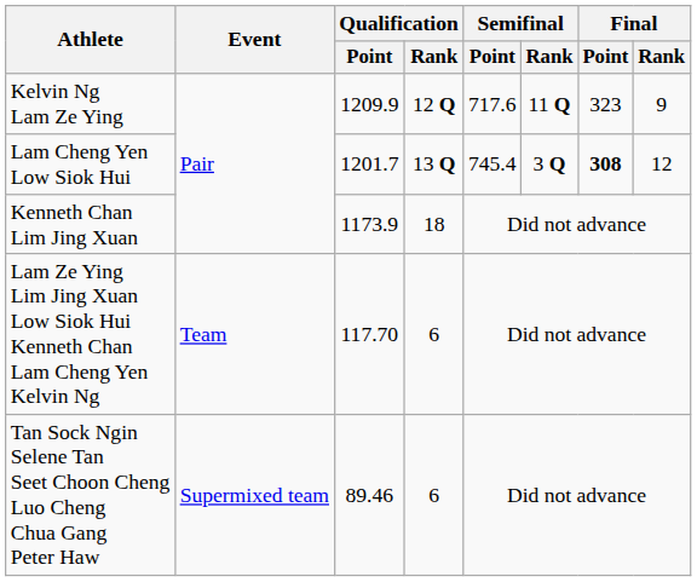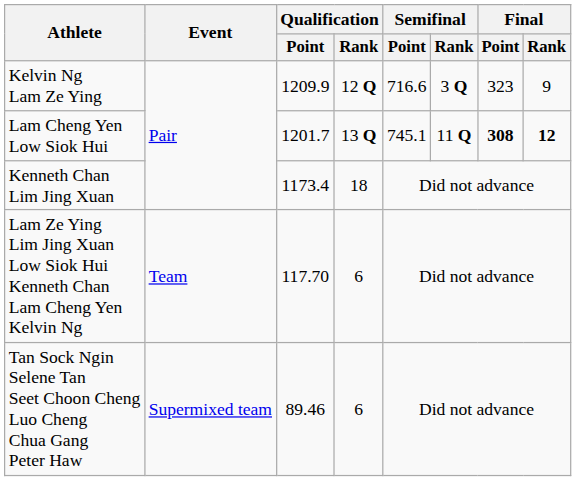 <table class=wikitable style=font-size:90%;text-align:center>
 <tr>
 <th rowspan="2">Athlete</th>
 <th rowspan="2">Event</th>
 <th colspan=2>Qualification</th>
 <th colspan=2>Semifinal</th>
 <th colspan=2>Final</th>
 </tr>
 <tr style="font-size:95%">
 <th>Point</th>
 <th>Rank</th>
 <th>Point</th>
 <th>Rank</th>
 <th>Point</th>
 <th>Rank</th>
 </tr>
 <tr>
 <td align=left>Kelvin Ng<br>Lam Ze Ying</td>
 <td align=left rowspan=3><a href='#'>Pair</a></td>
 <td>1209.9</td>
 <td>12 <strong>Q</strong></td>
-<td>717.6</td>
-<td>11 <strong>Q</strong></td>
+<td>716.6</td>
+<td>3 <strong>Q</strong></td>
 <td>323</td>
 <td>9</td>
 </tr>
 <tr>
 <td align=left>Lam Cheng Yen<br>Low Siok Hui</td>
 <td>1201.7</td>
 <td>13 <strong>Q</strong></td>
-<td>745.4</td>
-<td>3 <strong>Q</strong></td>
+<td>745.1</td>
+<td>11 <strong>Q</strong></td>
 <td><strong>308</strong></td>
-<td>12</td>
+<td><strong>12</strong></td>
 </tr>
 <tr>
 <td align=left>Kenneth Chan<br>Lim Jing Xuan</td>
-<td>1173.9</td>
+<td>1173.4</td>
 <td>18</td>
 <td colspan=4>Did not advance</td>
 </tr>
 <tr>
 <td align=left>Lam Ze Ying<br>Lim Jing Xuan<br>Low Siok Hui<br>Kenneth Chan<br>Lam Cheng Yen<br>Kelvin Ng</td>
 <td align=left><a href='#'>Team</a></td>
 <td>117.70</td>
 <td>6</td>
 <td colspan=4>Did not advance</td>
 </tr>
 <tr>
 <td align=left>Tan Sock Ngin<br>Selene Tan<br>Seet Choon Cheng<br>Luo Cheng<br>Chua Gang<br>Peter Haw</td>
 <td align=left><a href='#'>Supermixed team</a></td>
 <td>89.46</td>
 <td>6</td>
 <td colspan=4>Did not advance</td>
 </tr>
 </table>
